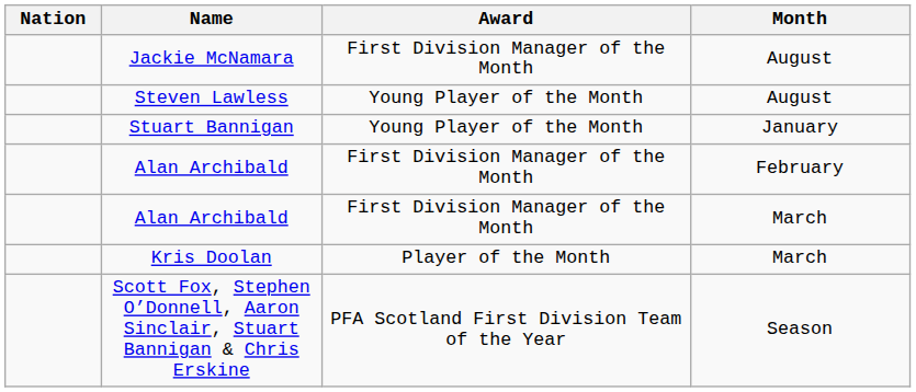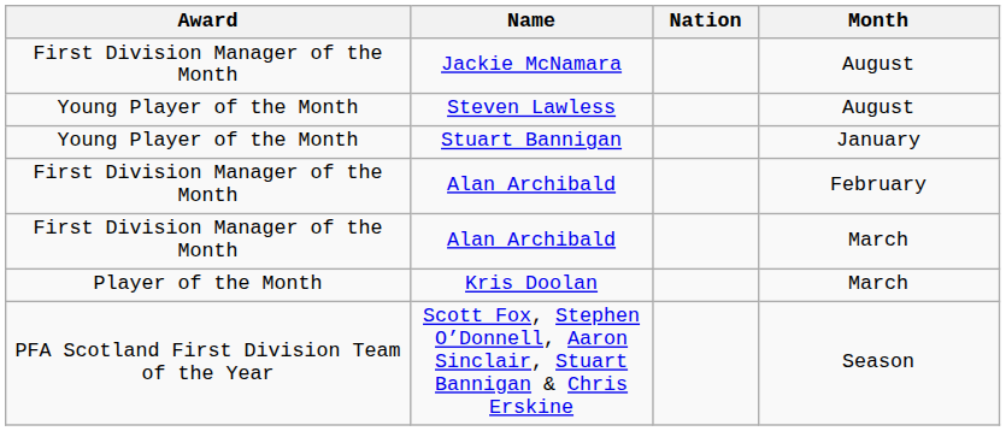 <table class="wikitable" style="font-size: 95%; text-align: center;">
 <tr>
+<th width=260>Award</th>
+<th width=150>Name</th>
 <th width=60>Nation</th>
-<th width=150>Name</th>
-<th width=260>Award</th>
 <th width=150>Month</th>
 </tr>
 <tr>
+<td>First Division Manager of the Month</td>
+<td><a href='#'>Jackie McNamara</a></td>
 <td></td>
-<td><a href='#'>Jackie McNamara</a></td>
-<td>First Division Manager of the Month</td>
 <td>August</td>
 </tr>
 <tr>
+<td>Young Player of the Month</td>
+<td><a href='#'>Steven Lawless</a></td>
 <td></td>
-<td><a href='#'>Steven Lawless</a></td>
-<td>Young Player of the Month</td>
 <td>August</td>
 </tr>
 <tr>
+<td>Young Player of the Month</td>
+<td><a href='#'>Stuart Bannigan</a></td>
 <td></td>
-<td><a href='#'>Stuart Bannigan</a></td>
-<td>Young Player of the Month</td>
 <td>January</td>
 </tr>
 <tr>
+<td>First Division Manager of the Month</td>
+<td><a href='#'>Alan Archibald</a></td>
 <td></td>
-<td><a href='#'>Alan Archibald</a></td>
-<td>First Division Manager of the Month</td>
 <td>February</td>
 </tr>
 <tr>
+<td>First Division Manager of the Month</td>
+<td><a href='#'>Alan Archibald</a></td>
 <td></td>
-<td><a href='#'>Alan Archibald</a></td>
-<td>First Division Manager of the Month</td>
 <td>March</td>
 </tr>
 <tr>
+<td>Player of the Month</td>
+<td><a href='#'>Kris Doolan</a></td>
 <td></td>
-<td><a href='#'>Kris Doolan</a></td>
-<td>Player of the Month</td>
 <td>March</td>
 </tr>
 <tr>
+<td>PFA Scotland First Division Team of the Year</td>
+<td><a href='#'>Scott Fox</a>, <a href='#'>Stephen O’Donnell</a>, <a href='#'>Aaron Sinclair</a>, <a href='#'>Stuart Bannigan</a> & <a href='#'>Chris Erskine</a></td>
 <td></td>
-<td><a href='#'>Scott Fox</a>, <a href='#'>Stephen O’Donnell</a>, <a href='#'>Aaron Sinclair</a>, <a href='#'>Stuart Bannigan</a> & <a href='#'>Chris Erskine</a></td>
-<td>PFA Scotland First Division Team of the Year</td>
 <td>Season</td>
 </tr>
 </table>
